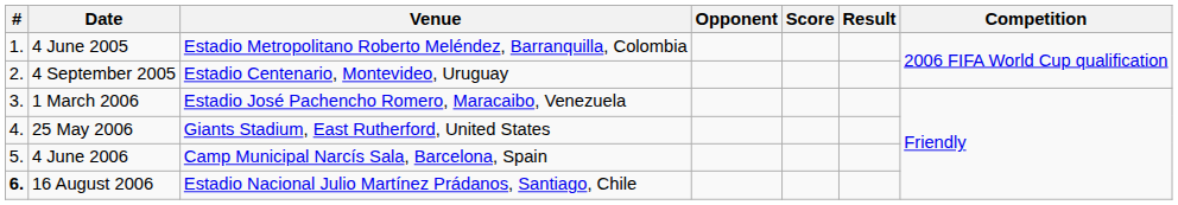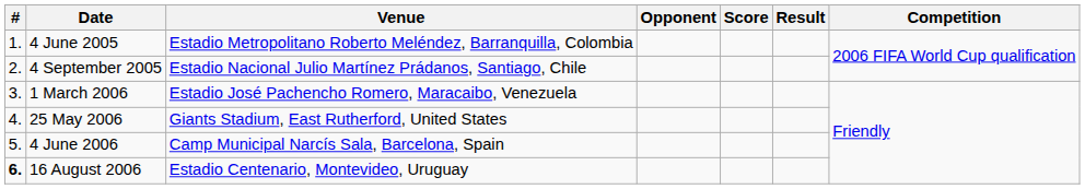 <table class="wikitable collapsible">
 <tr>
 <th>#</th>
 <th>Date</th>
 <th>Venue</th>
 <th>Opponent</th>
 <th>Score</th>
 <th>Result</th>
 <th>Competition</th>
 </tr>
 <tr>
 <td>1.</td>
 <td>4 June 2005</td>
 <td><a href='#'>Estadio Metropolitano Roberto Meléndez</a>, <a href='#'>Barranquilla</a>, Colombia</td>
 <td></td>
 <td></td>
 <td></td>
 <td rowspan=2><a href='#'>2006 FIFA World Cup qualification</a></td>
 </tr>
 <tr>
 <td>2.</td>
 <td>4 September 2005</td>
-<td><a href='#'>Estadio Centenario</a>, <a href='#'>Montevideo</a>, Uruguay</td>
+<td><a href='#'>Estadio Nacional Julio Martínez Prádanos</a>, <a href='#'>Santiago</a>, Chile</td>
 <td></td>
 <td></td>
 <td></td>
 </tr>
 <tr>
 <td>3.</td>
 <td>1 March 2006</td>
 <td><a href='#'>Estadio José Pachencho Romero</a>, <a href='#'>Maracaibo</a>, Venezuela</td>
 <td></td>
 <td></td>
 <td></td>
 <td rowspan="4"><a href='#'>Friendly</a></td>
 </tr>
 <tr>
 <td>4.</td>
 <td>25 May 2006</td>
 <td><a href='#'>Giants Stadium</a>, <a href='#'>East Rutherford</a>, United States</td>
 <td></td>
 <td></td>
 <td></td>
 </tr>
 <tr>
 <td>5.</td>
 <td>4 June 2006</td>
 <td><a href='#'>Camp Municipal Narcís Sala</a>, <a href='#'>Barcelona</a>, Spain</td>
 <td></td>
 <td></td>
 <td></td>
 </tr>
 <tr>
 <td><strong>6.</strong></td>
 <td>16 August 2006</td>
-<td><a href='#'>Estadio Nacional Julio Martínez Prádanos</a>, <a href='#'>Santiago</a>, Chile</td>
+<td><a href='#'>Estadio Centenario</a>, <a href='#'>Montevideo</a>, Uruguay</td>
 <td></td>
 <td></td>
 <td></td>
 </tr>
 </table>
